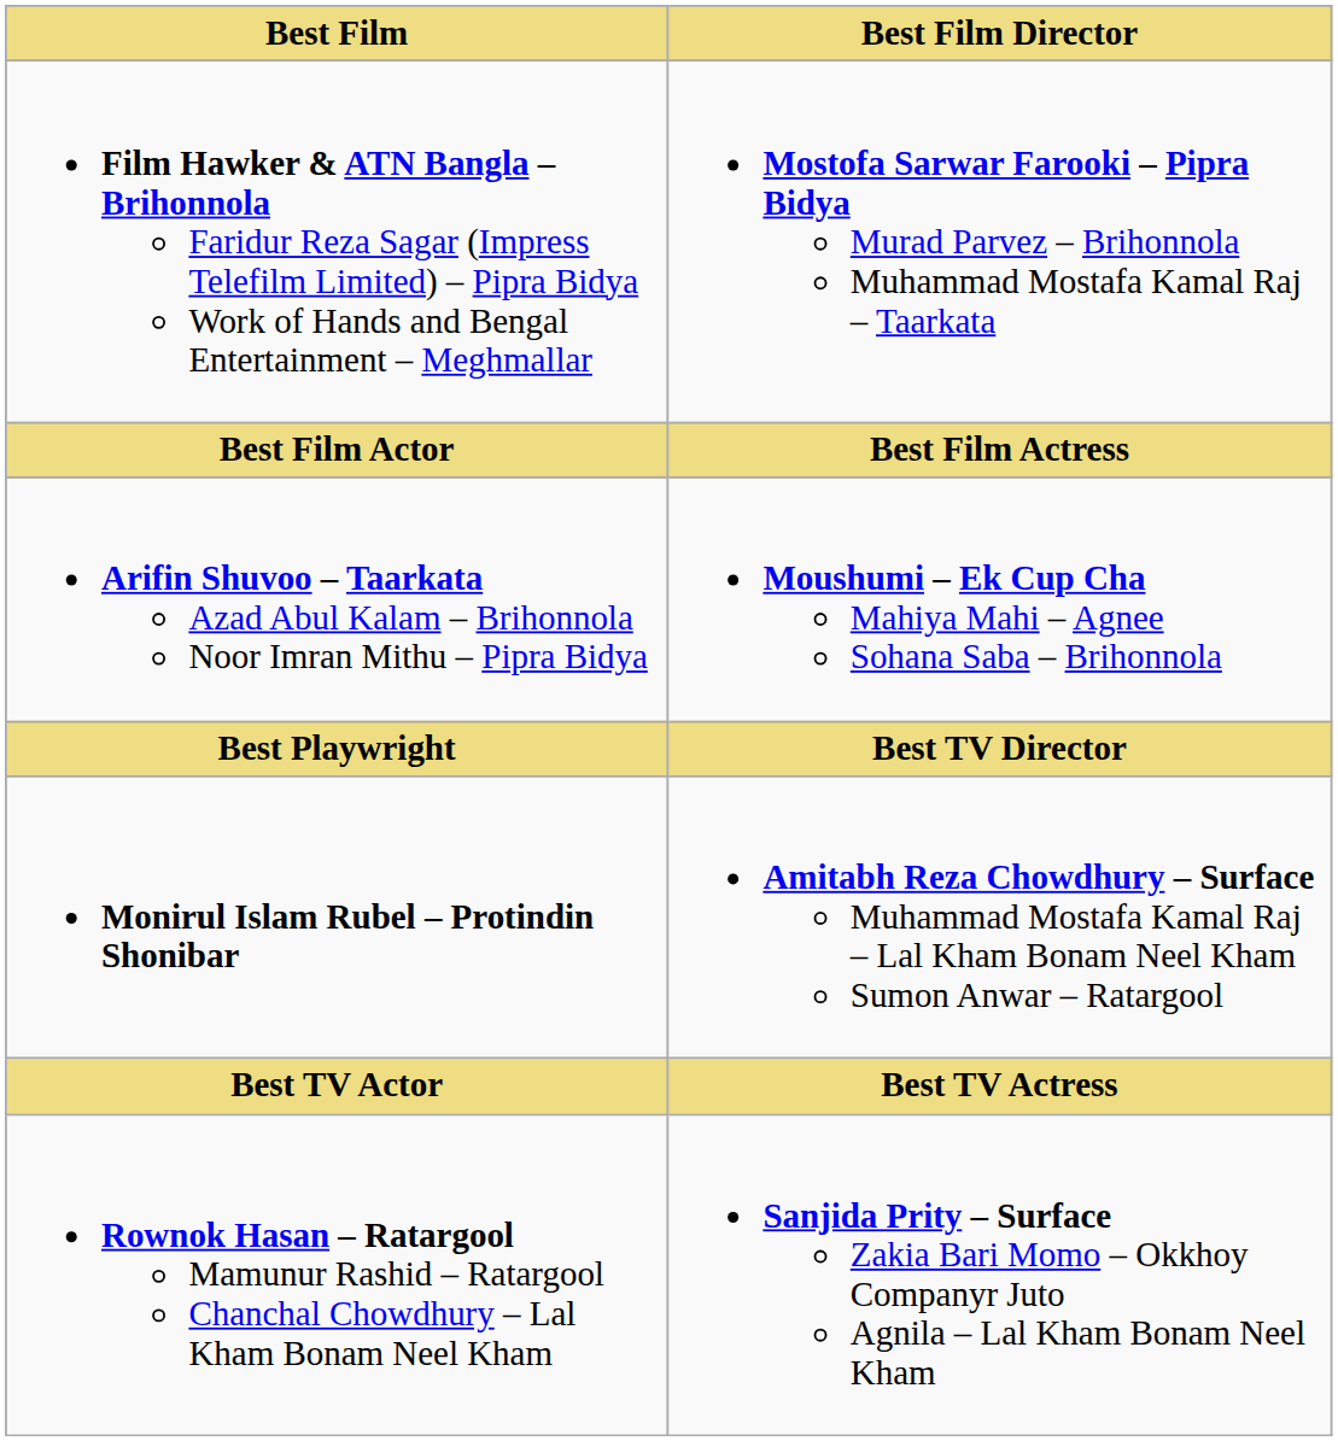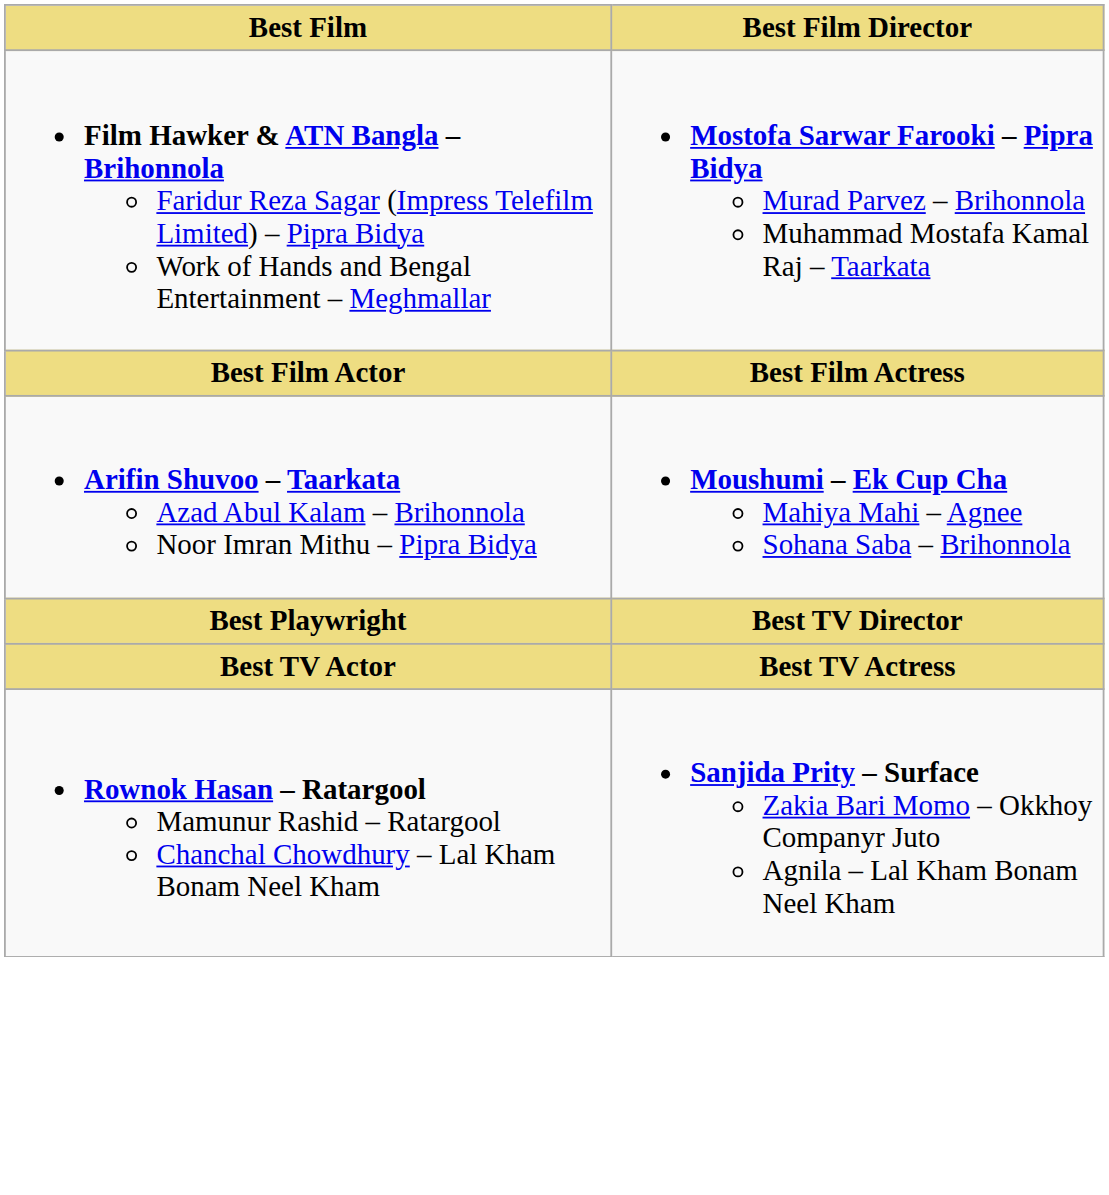 <table class="wikitable">
 <tr>
 <th style="background:#EEDD82;">Best Film</th>
 <th style="background:#EEDD82;">Best Film Director</th>
 </tr>
 <tr>
 <td valign="top"><br><ul><li><strong>Film Hawker & <a href='#'>ATN Bangla</a> – <a href='#'>Brihonnola</a></strong><ul><li><a href='#'>Faridur Reza Sagar</a> (<a href='#'>Impress Telefilm Limited</a>) – <a href='#'>Pipra Bidya</a></li><li>Work of Hands and Bengal Entertainment – <a href='#'>Meghmallar</a></li></ul></li></ul></td>
 <td valign="top"><br><ul><li><strong><a href='#'>Mostofa Sarwar Farooki</a> – <a href='#'>Pipra Bidya</a></strong><ul><li><a href='#'>Murad Parvez</a> – <a href='#'>Brihonnola</a></li><li>Muhammad Mostafa Kamal Raj   – <a href='#'>Taarkata</a></li></ul></li></ul></td>
 </tr>
 <tr>
 <th style="background:#EEDD82;">Best Film Actor</th>
 <th style="background:#EEDD82;">Best Film Actress</th>
 </tr>
 <tr>
 <td><br><ul><li><strong><a href='#'>Arifin Shuvoo</a> – <a href='#'>Taarkata</a></strong><ul><li><a href='#'>Azad Abul Kalam</a> – <a href='#'>Brihonnola</a></li><li>Noor Imran Mithu  – <a href='#'>Pipra Bidya</a></li></ul></li></ul></td>
 <td><br><ul><li><strong><a href='#'>Moushumi</a> – <a href='#'>Ek Cup Cha</a></strong><ul><li><a href='#'>Mahiya Mahi</a>  – <a href='#'>Agnee</a></li><li><a href='#'>Sohana Saba</a> – <a href='#'>Brihonnola</a></li></ul></li></ul></td>
 </tr>
 <tr>
 <th style="background:#EEDD82;">Best Playwright</th>
 <th style="background:#EEDD82;">Best TV Director</th>
 </tr>
 <tr>
-<td><br><ul><li><strong>Monirul Islam Rubel – Protindin Shonibar</strong></li></ul></td>
-<td><br><ul><li><strong><a href='#'>Amitabh Reza Chowdhury</a> – Surface</strong><ul><li>Muhammad Mostafa Kamal Raj  –  Lal Kham Bonam Neel Kham</li><li>Sumon Anwar  – Ratargool</li></ul></li></ul></td>
-</tr>
-<tr>
 <th style="background:#EEDD82;">Best TV Actor</th>
 <th style="background:#EEDD82;">Best TV Actress</th>
 </tr>
 <tr>
 <td><br><ul><li><strong><a href='#'>Rownok Hasan</a> – Ratargool</strong><ul><li>Mamunur Rashid – Ratargool</li><li><a href='#'>Chanchal Chowdhury</a> –  Lal Kham Bonam Neel Kham</li></ul></li></ul></td>
 <td><br><ul><li><strong><a href='#'>Sanjida Prity</a> – Surface</strong><ul><li><a href='#'>Zakia Bari Momo</a> – Okkhoy Companyr Juto</li><li>Agnila – Lal Kham Bonam Neel Kham</li></ul></li></ul></td>
 </tr>
 </table>
